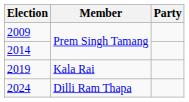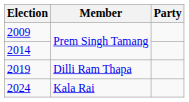 <table class="wikitable sortable">
 <tr>
 <th>Election</th>
 <th>Member</th>
 <th colspan=2>Party</th>
 </tr>
 <tr>
 <td><a href='#'>2009</a></td>
 <td rowspan=2><a href='#'>Prem Singh Tamang</a></td>
 <td></td>
 </tr>
 <tr>
 <td><a href='#'>2014</a></td>
 <td></td>
 </tr>
 <tr>
 <td><a href='#'>2019</a></td>
-<td><a href='#'>Kala Rai</a></td>
+<td><a href='#'>Dilli Ram Thapa</a></td>
 <td></td>
 </tr>
 <tr>
 <td><a href='#'>2024</a></td>
-<td><a href='#'>Dilli Ram Thapa</a></td>
+<td><a href='#'>Kala Rai</a></td>
 <td></td>
 </tr>
 </table>
